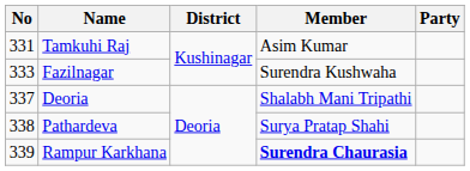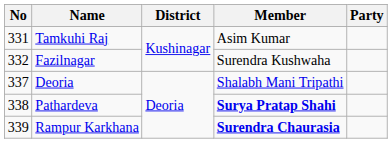 <table class="wikitable sortable">
 <tr>
 <th>No</th>
 <th>Name</th>
 <th>District</th>
 <th>Member</th>
 <th colspan="2">Party</th>
 </tr>
 <tr>
 <td>331</td>
 <td><a href='#'>Tamkuhi Raj</a></td>
 <td rowspan="2"><a href='#'>Kushinagar</a></td>
 <td>Asim Kumar</td>
 <td></td>
 </tr>
 <tr>
-<td>333</td>
+<td>332</td>
 <td><a href='#'>Fazilnagar</a></td>
 <td>Surendra Kushwaha</td>
 <td></td>
 </tr>
 <tr>
 <td>337</td>
 <td><a href='#'>Deoria</a></td>
 <td rowspan="3"><a href='#'>Deoria</a></td>
 <td><a href='#'>Shalabh Mani Tripathi</a></td>
 <td></td>
 </tr>
 <tr>
 <td>338</td>
 <td><a href='#'>Pathardeva</a></td>
-<td><a href='#'>Surya Pratap Shahi</a></td>
+<td><strong><a href='#'>Surya Pratap Shahi</a></strong></td>
 <td></td>
 </tr>
 <tr>
 <td>339</td>
 <td><a href='#'>Rampur Karkhana</a></td>
 <td><strong><a href='#'>Surendra Chaurasia</a></strong></td>
 <td></td>
 </tr>
 </table>
